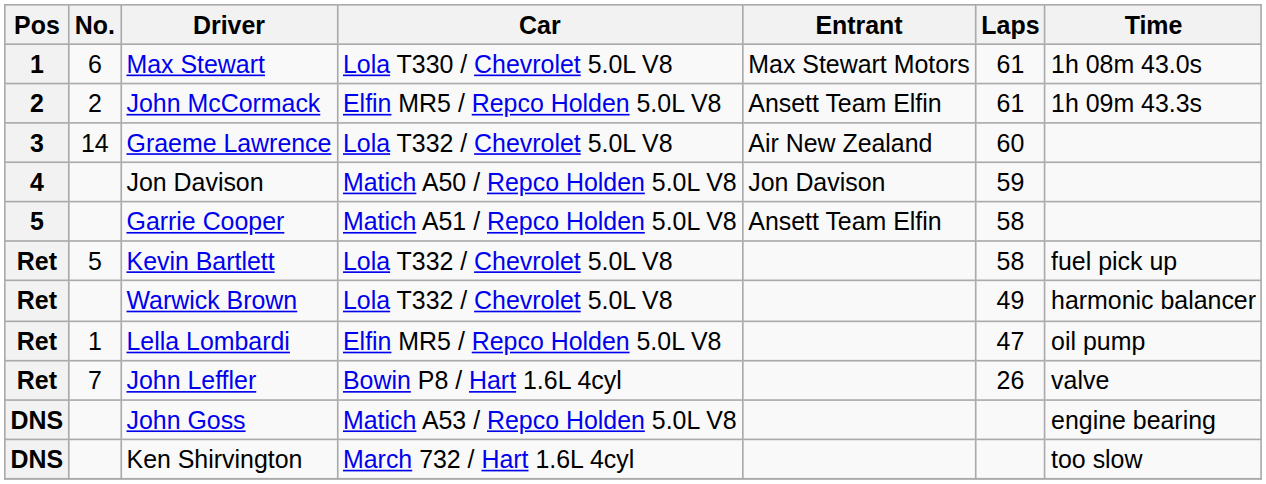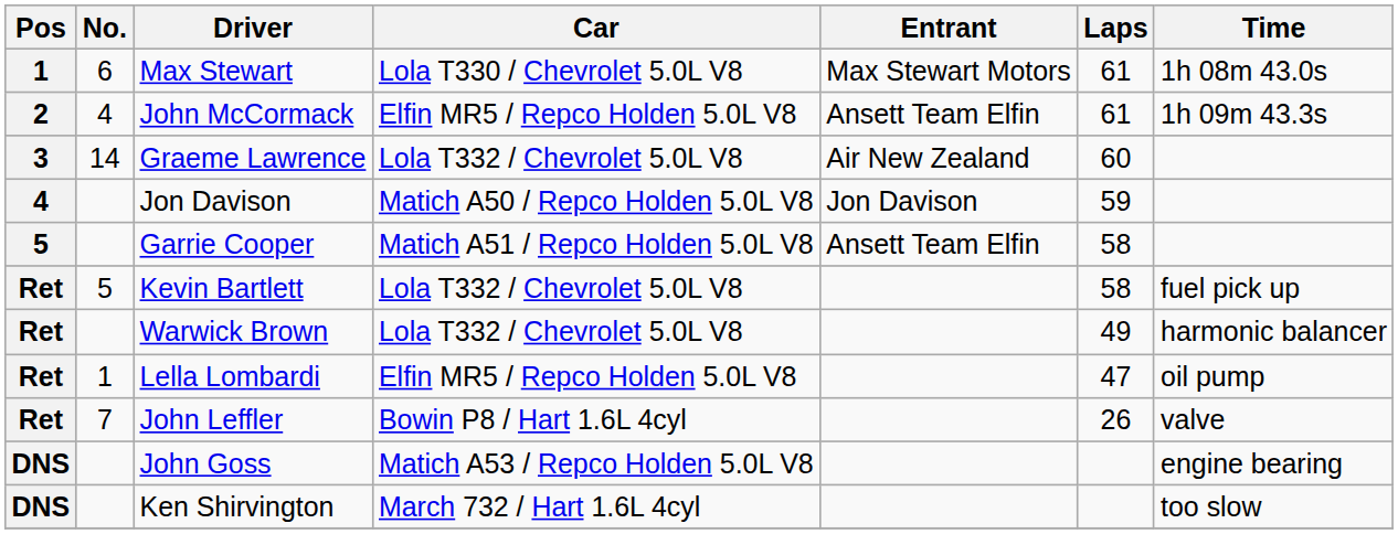 <table class="wikitable" style="font-size: 95%;">
 <tr>
 <th>Pos</th>
 <th>No.</th>
 <th>Driver</th>
 <th>Car</th>
 <th>Entrant</th>
 <th>Laps</th>
 <th>Time</th>
 </tr>
 <tr>
 <th>1</th>
 <td align="center">6</td>
 <td> <a href='#'>Max Stewart</a></td>
 <td><a href='#'>Lola</a> T330 / <a href='#'>Chevrolet</a> 5.0L V8</td>
 <td>Max Stewart Motors</td>
 <td align="center">61</td>
 <td>1h 08m 43.0s</td>
 </tr>
 <tr>
 <th>2</th>
-<td align="center">2</td>
+<td align="center">4</td>
 <td> <a href='#'>John McCormack</a></td>
 <td><a href='#'>Elfin</a> MR5 / <a href='#'>Repco Holden</a> 5.0L V8</td>
 <td>Ansett Team Elfin</td>
 <td align="center">61</td>
 <td>1h 09m 43.3s</td>
 </tr>
 <tr>
 <th>3</th>
 <td align="center">14</td>
 <td> <a href='#'>Graeme Lawrence</a></td>
 <td><a href='#'>Lola</a> T332 / <a href='#'>Chevrolet</a> 5.0L V8</td>
 <td>Air New Zealand</td>
 <td align="center">60</td>
 <td></td>
 </tr>
 <tr>
 <th>4</th>
 <td align="center"></td>
 <td> Jon Davison</td>
 <td><a href='#'>Matich</a> A50 / <a href='#'>Repco Holden</a> 5.0L V8</td>
 <td>Jon Davison</td>
 <td align="center">59</td>
 <td></td>
 </tr>
 <tr>
 <th>5</th>
 <td align="center"></td>
 <td> <a href='#'>Garrie Cooper</a></td>
 <td><a href='#'>Matich</a> A51 / <a href='#'>Repco Holden</a> 5.0L V8</td>
 <td>Ansett Team Elfin</td>
 <td align="center">58</td>
 <td></td>
 </tr>
 <tr>
 <th>Ret</th>
 <td align="center">5</td>
 <td> <a href='#'>Kevin Bartlett</a></td>
 <td><a href='#'>Lola</a> T332 / <a href='#'>Chevrolet</a> 5.0L V8</td>
 <td></td>
 <td align="center">58</td>
 <td>fuel pick up</td>
 </tr>
 <tr>
 <th>Ret</th>
 <td align="center"></td>
 <td> <a href='#'>Warwick Brown</a></td>
 <td><a href='#'>Lola</a> T332 / <a href='#'>Chevrolet</a> 5.0L V8</td>
 <td></td>
 <td align="center">49</td>
 <td>harmonic balancer</td>
 </tr>
 <tr>
 <th>Ret</th>
 <td align="center">1</td>
 <td> <a href='#'>Lella Lombardi</a></td>
 <td><a href='#'>Elfin</a> MR5 / <a href='#'>Repco Holden</a> 5.0L V8</td>
 <td></td>
 <td align="center">47</td>
 <td>oil pump</td>
 </tr>
 <tr>
 <th>Ret</th>
 <td align="center">7</td>
 <td> <a href='#'>John Leffler</a></td>
 <td><a href='#'>Bowin</a> P8 / <a href='#'>Hart</a> 1.6L 4cyl</td>
 <td></td>
 <td align="center">26</td>
 <td>valve</td>
 </tr>
 <tr>
 <th>DNS</th>
 <td align="center"></td>
 <td> <a href='#'>John Goss</a></td>
 <td><a href='#'>Matich</a> A53 / <a href='#'>Repco Holden</a> 5.0L V8</td>
 <td></td>
 <td align="center"></td>
 <td>engine bearing</td>
 </tr>
 <tr>
 <th>DNS</th>
 <td align="center"></td>
 <td> Ken Shirvington</td>
 <td><a href='#'>March</a> 732 / <a href='#'>Hart</a> 1.6L 4cyl</td>
 <td></td>
 <td align="center"></td>
 <td>too slow</td>
 </tr>
 <tr>
 </tr>
 </table>
